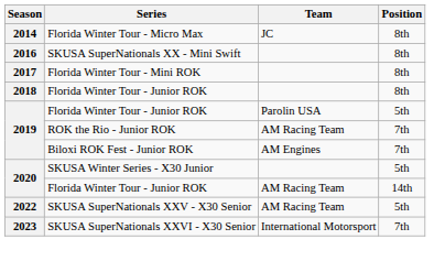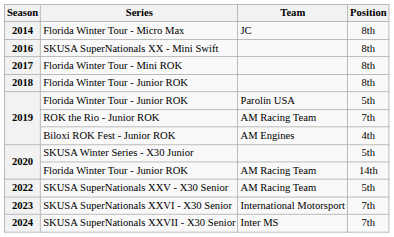 <table class="wikitable" style="font-size: 85%; text-align:center">
 <tr>
 <th>Season</th>
 <th>Series</th>
 <th>Team</th>
 <th>Position</th>
 </tr>
 <tr>
 <th rowspan="1">2014</th>
 <td align="left">Florida Winter Tour - Micro Max</td>
 <td align="left">JC</td>
 <td>8th</td>
 </tr>
 <tr>
 <th rowspan="1">2016</th>
 <td align="left">SKUSA SuperNationals XX - Mini Swift</td>
 <td align="left"></td>
 <td>8th</td>
 </tr>
 <tr>
 <th rowspan="1">2017</th>
 <td align="left">Florida Winter Tour - Mini ROK</td>
 <td align="left"></td>
 <td>8th</td>
 </tr>
 <tr>
 <th rowspan="1">2018</th>
 <td align="left">Florida Winter Tour - Junior ROK</td>
 <td align="left"></td>
 <td>8th</td>
 </tr>
 <tr>
 <th rowspan="3">2019</th>
 <td align="left">Florida Winter Tour - Junior ROK</td>
 <td align="left">Parolin USA</td>
 <td>5th</td>
 </tr>
 <tr>
 <td align="left">ROK the Rio - Junior ROK</td>
 <td align="left">AM Racing Team</td>
 <td>7th</td>
 </tr>
 <tr>
 <td align="left">Biloxi ROK Fest - Junior ROK</td>
 <td align="left">AM Engines</td>
-<td>7th</td>
+<td>4th</td>
 </tr>
 <tr>
 <th rowspan="2">2020</th>
 <td align="left">SKUSA Winter Series - X30 Junior</td>
 <td align="left"></td>
 <td>5th</td>
 </tr>
 <tr>
 <td align="left">Florida Winter Tour - Junior ROK</td>
 <td align="left">AM Racing Team</td>
 <td>14th</td>
 </tr>
 <tr>
 <th rowspan="1">2022</th>
 <td align="left">SKUSA SuperNationals XXV - X30 Senior</td>
 <td align="left">AM Racing Team</td>
 <td>5th</td>
 </tr>
 <tr>
 <th rowspan="1">2023</th>
 <td align="left">SKUSA SuperNationals XXVI - X30 Senior</td>
 <td align="left">International Motorsport</td>
 <td>7th</td>
 </tr>
+<tr>
+<th rowspan="1">2024</th>
+<td align="left">SKUSA SuperNationals XXVII - X30 Senior</td>
+<td align="left">Inter MS</td>
+<td>7th</td>
+</tr>
 </table>
